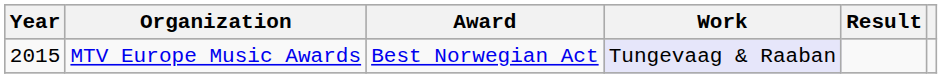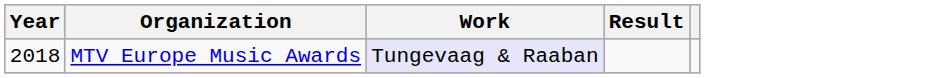 <table class="wikitable plainrowheaders" style="text-align:center;">
 <tr>
 <th>Year</th>
 <th>Organization</th>
-<th>Award</th>
 <th>Work</th>
 <th>Result</th>
 <th></th>
 </tr>
 <tr>
-<td>2015</td>
+<td>2018</td>
 <td><a href='#'>MTV Europe Music Awards</a></td>
-<td><a href='#'>Best Norwegian Act</a></td>
 <td style="background: lavender;">Tungevaag & Raaban</td>
 <td></td>
 <td></td>
 </tr>
 </table>
